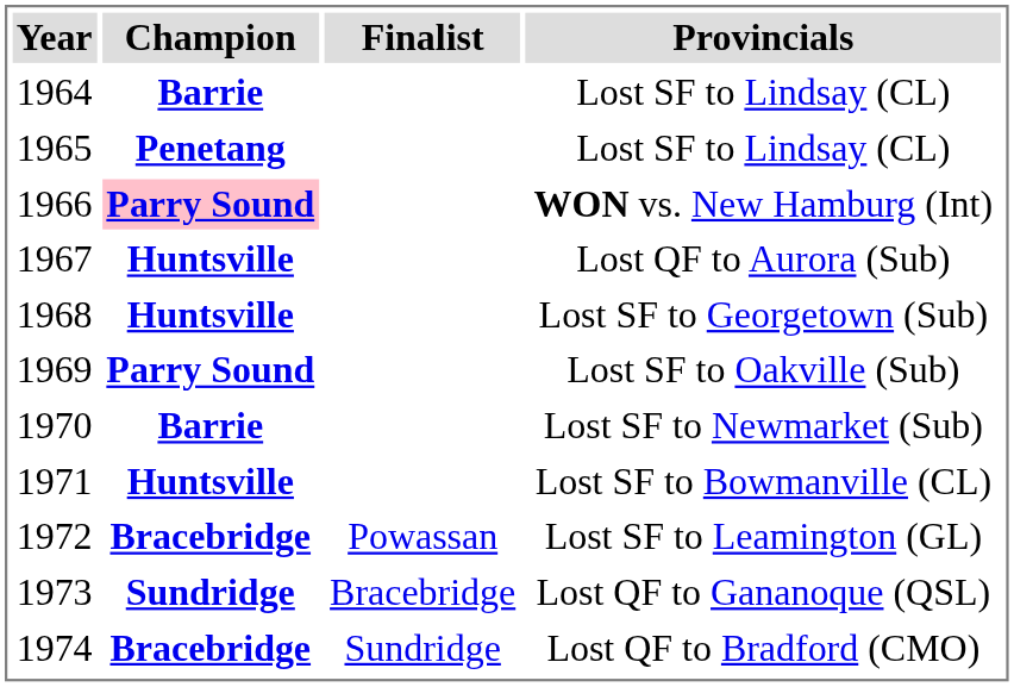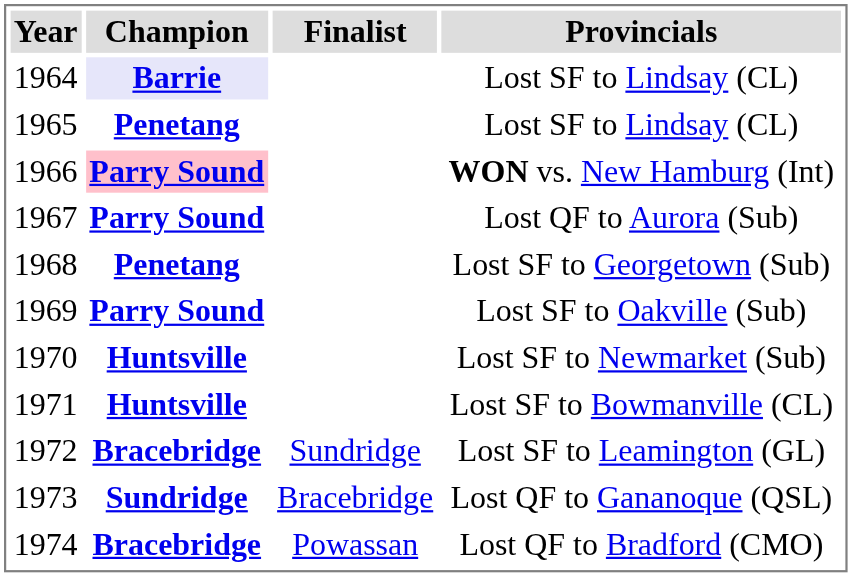 <table cellpadding="1" width="380px" style="font-size: 90%; border: 1px solid gray;">
 <tr align="center" bgcolor="#dddddd">
 <td><strong>Year</strong></td>
 <td><strong>Champion</strong></td>
 <td><strong>Finalist</strong></td>
 <td><strong>Provincials</strong></td>
 </tr>
 <tr align="center">
 <td>1964</td>
-<td><strong><a href='#'>Barrie</a></strong></td>
+<td style="background: lavender;"><strong><a href='#'>Barrie</a></strong></td>
 <td></td>
 <td>Lost SF to <a href='#'>Lindsay</a> (CL)</td>
 </tr>
 <tr align="center">
 <td>1965</td>
 <td><strong><a href='#'>Penetang</a></strong></td>
 <td></td>
 <td>Lost SF to <a href='#'>Lindsay</a> (CL)</td>
 </tr>
 <tr align="center">
 <td>1966</td>
 <td style="background: pink;"><strong><a href='#'>Parry Sound</a></strong></td>
 <td></td>
 <td><strong>WON</strong> vs. <a href='#'>New Hamburg</a> (Int)</td>
 </tr>
 <tr align="center">
 <td>1967</td>
-<td><strong><a href='#'>Huntsville</a></strong></td>
+<td><strong><a href='#'>Parry Sound</a></strong></td>
 <td></td>
 <td>Lost QF to <a href='#'>Aurora</a> (Sub)</td>
 </tr>
 <tr align="center">
 <td>1968</td>
-<td><strong><a href='#'>Huntsville</a></strong></td>
+<td><strong><a href='#'>Penetang</a></strong></td>
 <td></td>
 <td>Lost SF to <a href='#'>Georgetown</a> (Sub)</td>
 </tr>
 <tr align="center">
 <td>1969</td>
 <td><strong><a href='#'>Parry Sound</a></strong></td>
 <td></td>
 <td>Lost SF to <a href='#'>Oakville</a> (Sub)</td>
 </tr>
 <tr align="center">
 <td>1970</td>
-<td><strong><a href='#'>Barrie</a></strong></td>
+<td><strong><a href='#'>Huntsville</a></strong></td>
 <td></td>
 <td>Lost SF to <a href='#'>Newmarket</a> (Sub)</td>
 </tr>
 <tr align="center">
 <td>1971</td>
 <td><strong><a href='#'>Huntsville</a></strong></td>
 <td></td>
 <td>Lost SF to <a href='#'>Bowmanville</a> (CL)</td>
 </tr>
 <tr align="center">
 <td>1972</td>
 <td><strong><a href='#'>Bracebridge</a></strong></td>
-<td><a href='#'>Powassan</a></td>
+<td><a href='#'>Sundridge</a></td>
 <td>Lost SF to <a href='#'>Leamington</a> (GL)</td>
 </tr>
 <tr align="center">
 <td>1973</td>
 <td><strong><a href='#'>Sundridge</a></strong></td>
 <td><a href='#'>Bracebridge</a></td>
 <td>Lost QF to <a href='#'>Gananoque</a> (QSL)</td>
 </tr>
 <tr align="center">
 <td>1974</td>
 <td><strong><a href='#'>Bracebridge</a></strong></td>
-<td><a href='#'>Sundridge</a></td>
+<td><a href='#'>Powassan</a></td>
 <td>Lost QF to <a href='#'>Bradford</a> (CMO)</td>
 </tr>
 </table>
